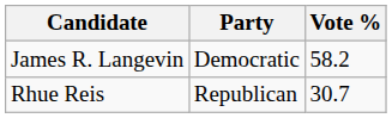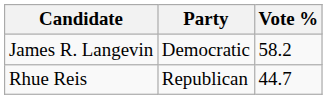 <table class="wikitable">
 <tr>
 <th>Candidate</th>
 <th>Party</th>
 <th>Vote %</th>
 </tr>
 <tr>
 <td>James R. Langevin</td>
 <td>Democratic</td>
 <td>58.2</td>
 </tr>
 <tr>
 <td>Rhue Reis</td>
 <td>Republican</td>
-<td>30.7</td>
+<td>44.7</td>
 </tr>
 </table>
